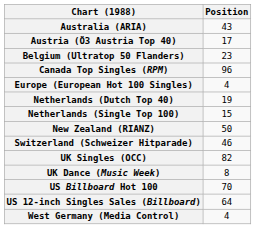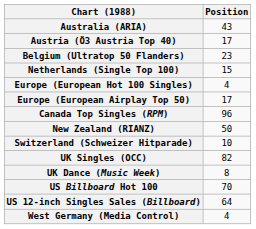 <table class="wikitable sortable plainrowheaders" style="text-align:center">
 <tr>
 <th scope="col">Chart (1988)</th>
 <th scope="col">Position</th>
 </tr>
 <tr>
 <th scope="row">Australia (ARIA)</th>
 <td>43</td>
 </tr>
 <tr>
 <th scope="row">Austria (Ö3 Austria Top 40)</th>
 <td>17</td>
 </tr>
 <tr>
 <th scope="row">Belgium (Ultratop 50 Flanders)</th>
 <td>23</td>
 </tr>
 <tr>
-<th scope="row">Canada Top Singles (<em>RPM</em>)</th>
-<td>96</td>
+<th scope="row">Netherlands (Single Top 100)</th>
+<td>15</td>
 </tr>
 <tr>
 <th scope="row">Europe (European Hot 100 Singles)</th>
 <td>4</td>
 </tr>
 <tr>
-<th scope="row">Netherlands (Dutch Top 40)</th>
-<td>19</td>
+<th scope="row">Europe (European Airplay Top 50)</th>
+<td>17</td>
 </tr>
 <tr>
-<th scope="row">Netherlands (Single Top 100)</th>
-<td>15</td>
+<th scope="row">Canada Top Singles (<em>RPM</em>)</th>
+<td>96</td>
 </tr>
 <tr>
 <th scope="row">New Zealand (RIANZ)</th>
 <td>50</td>
 </tr>
 <tr>
 <th scope="row">Switzerland (Schweizer Hitparade)</th>
-<td>46</td>
+<td>10</td>
 </tr>
 <tr>
 <th scope="row">UK Singles (OCC)</th>
 <td>82</td>
 </tr>
 <tr>
 <th scope="row">UK Dance (<em>Music Week</em>)</th>
 <td>8</td>
 </tr>
 <tr>
 <th scope="row">US <em>Billboard</em> Hot 100</th>
 <td>70</td>
 </tr>
 <tr>
 <th scope="row">US 12-inch Singles Sales (<em>Billboard</em>)</th>
 <td>64</td>
 </tr>
 <tr>
 <th scope="row">West Germany (Media Control)</th>
 <td>4</td>
 </tr>
 </table>
